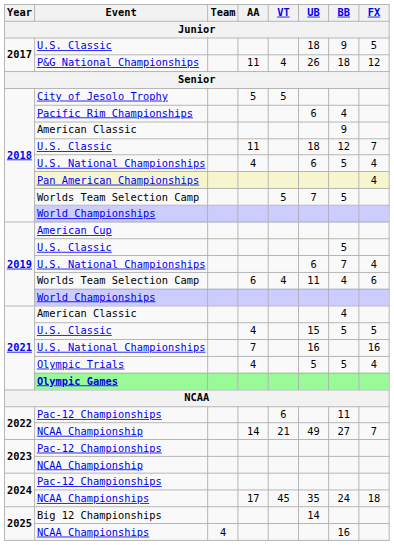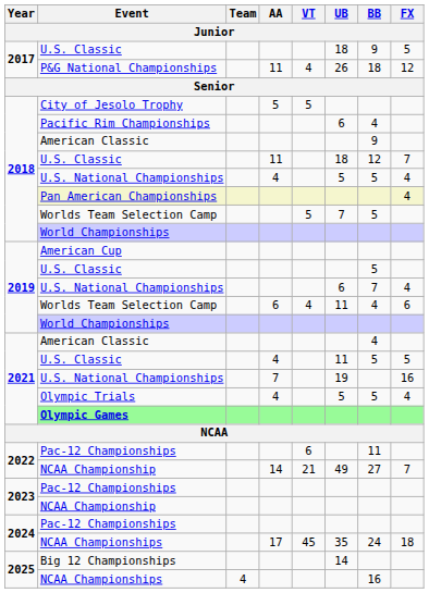 <table class="wikitable" style="text-align:center; font-size:95%;">
 <tr>
 <th align=center>Year</th>
 <th align=center>Event</th>
 <th style="width:30px;">Team</th>
 <th style="width:30px;">AA</th>
 <th style="width:30px;"><a href='#'>VT</a></th>
 <th style="width:30px;"><a href='#'>UB</a></th>
 <th style="width:30px;"><a href='#'>BB</a></th>
 <th style="width:30px;"><a href='#'>FX</a></th>
 </tr>
 <tr>
 <th colspan="8"><strong>Junior</strong></th>
 </tr>
 <tr>
 <td rowspan="2"><strong>2017</strong></td>
 <td align=left><a href='#'>U.S. Classic</a></td>
 <td></td>
 <td></td>
 <td></td>
 <td>18</td>
 <td>9</td>
 <td>5</td>
 </tr>
 <tr>
 <td align=left><a href='#'>P&G National Championships</a></td>
 <td></td>
 <td>11</td>
 <td>4</td>
 <td>26</td>
 <td>18</td>
 <td>12</td>
 </tr>
 <tr>
 <th colspan="8"><strong>Senior</strong></th>
 </tr>
 <tr>
 <td rowspan="8"><strong><a href='#'>2018</a></strong></td>
 <td align=left><a href='#'>City of Jesolo Trophy</a></td>
 <td></td>
 <td>5</td>
 <td>5</td>
 <td></td>
 <td></td>
 <td></td>
 </tr>
 <tr>
 <td align=left><a href='#'>Pacific Rim Championships</a></td>
 <td></td>
 <td></td>
 <td></td>
 <td>6</td>
 <td>4</td>
 <td></td>
 </tr>
 <tr>
 <td align=left>American Classic</td>
 <td></td>
 <td></td>
 <td></td>
 <td></td>
 <td>9</td>
 <td></td>
 </tr>
 <tr>
 <td align=left><a href='#'>U.S. Classic</a></td>
 <td></td>
 <td>11</td>
 <td></td>
 <td>18</td>
 <td>12</td>
 <td>7</td>
 </tr>
 <tr>
 <td align=left><a href='#'>U.S. National Championships</a></td>
 <td></td>
 <td>4</td>
 <td></td>
-<td>6</td>
+<td>5</td>
 <td>5</td>
 <td>4</td>
 </tr>
 <tr bgcolor=#F5F6CE>
 <td align=left><a href='#'>Pan American Championships</a></td>
 <td></td>
 <td></td>
 <td></td>
 <td></td>
 <td></td>
 <td>4</td>
 </tr>
 <tr>
 <td align=left>Worlds Team Selection Camp</td>
 <td></td>
 <td></td>
 <td>5</td>
 <td>7</td>
 <td>5</td>
 <td></td>
 </tr>
 <tr bgcolor=#CCCCFF>
 <td align=left><a href='#'>World Championships</a></td>
 <td></td>
 <td></td>
 <td></td>
 <td></td>
 <td></td>
 <td></td>
 </tr>
 <tr>
 <td rowspan="5"><strong><a href='#'>2019</a></strong></td>
 <td align=left><a href='#'>American Cup</a></td>
 <td></td>
 <td></td>
 <td></td>
 <td></td>
 <td></td>
 <td></td>
 </tr>
 <tr>
 <td align=left><a href='#'>U.S. Classic</a></td>
 <td></td>
 <td></td>
 <td></td>
 <td></td>
 <td>5</td>
 <td></td>
 </tr>
 <tr>
 <td align=left><a href='#'>U.S. National Championships</a></td>
 <td></td>
 <td></td>
 <td></td>
 <td>6</td>
 <td>7</td>
 <td>4</td>
 </tr>
 <tr>
 <td align=left>Worlds Team Selection Camp</td>
 <td></td>
 <td>6</td>
 <td>4</td>
 <td>11</td>
 <td>4</td>
 <td>6</td>
 </tr>
 <tr bgcolor=#CCCCFF>
 <td align=left><a href='#'>World Championships</a></td>
 <td></td>
 <td></td>
 <td></td>
 <td></td>
 <td></td>
 <td></td>
 </tr>
 <tr>
 <td rowspan="5"><strong><a href='#'>2021</a></strong></td>
 <td align=left>American Classic</td>
 <td></td>
 <td></td>
 <td></td>
 <td></td>
 <td>4</td>
 <td></td>
 </tr>
 <tr>
 <td align=left><a href='#'>U.S. Classic</a></td>
 <td></td>
 <td>4</td>
 <td></td>
-<td>15</td>
+<td>11</td>
 <td>5</td>
 <td>5</td>
 </tr>
 <tr>
 <td align=left><a href='#'>U.S. National Championships</a></td>
 <td></td>
 <td>7</td>
 <td></td>
-<td>16</td>
+<td>19</td>
 <td></td>
 <td>16</td>
 </tr>
 <tr>
 <td align=left><a href='#'>Olympic Trials</a></td>
 <td></td>
 <td>4</td>
 <td></td>
 <td>5</td>
 <td>5</td>
 <td>4</td>
 </tr>
 <tr bgcolor=98FB98>
 <td align=left><strong><a href='#'>Olympic Games</a></strong></td>
 <td></td>
 <td></td>
 <td></td>
 <td></td>
 <td></td>
 <td></td>
 </tr>
 <tr>
 <th colspan ="8"><strong>NCAA</strong></th>
 </tr>
 <tr>
 <td rowspan="2"><strong>2022</strong></td>
 <td align=left><a href='#'>Pac-12 Championships</a></td>
 <td></td>
 <td></td>
 <td>6</td>
 <td></td>
 <td>11</td>
 <td></td>
 </tr>
 <tr>
 <td align=left><a href='#'>NCAA Championship</a></td>
 <td></td>
 <td>14</td>
 <td>21</td>
 <td>49</td>
 <td>27</td>
 <td>7</td>
 </tr>
 <tr>
 <td rowspan="2"><strong>2023</strong></td>
 <td align=left><a href='#'>Pac-12 Championships</a></td>
 <td></td>
 <td></td>
 <td></td>
 <td></td>
 <td></td>
 <td></td>
 </tr>
 <tr>
 <td align=left><a href='#'>NCAA Championship</a></td>
 <td></td>
 <td></td>
 <td></td>
 <td></td>
 <td></td>
 <td></td>
 </tr>
 <tr>
 <td rowspan="2"><strong>2024</strong></td>
 <td align=left><a href='#'>Pac-12 Championships</a></td>
 <td></td>
 <td></td>
 <td></td>
 <td></td>
 <td></td>
 <td></td>
 </tr>
 <tr>
 <td align=left><a href='#'>NCAA Championships</a></td>
 <td></td>
 <td>17</td>
 <td>45</td>
 <td>35</td>
 <td>24</td>
 <td>18</td>
 </tr>
 <tr>
 <td rowspan="2"><strong>2025</strong></td>
 <td align=left>Big 12 Championships</td>
 <td></td>
 <td></td>
 <td></td>
 <td>14</td>
 <td></td>
 <td></td>
 </tr>
 <tr>
 <td align=left><a href='#'>NCAA Championships</a></td>
 <td>4</td>
 <td></td>
 <td></td>
 <td></td>
 <td>16</td>
 <td></td>
 </tr>
 </table>
